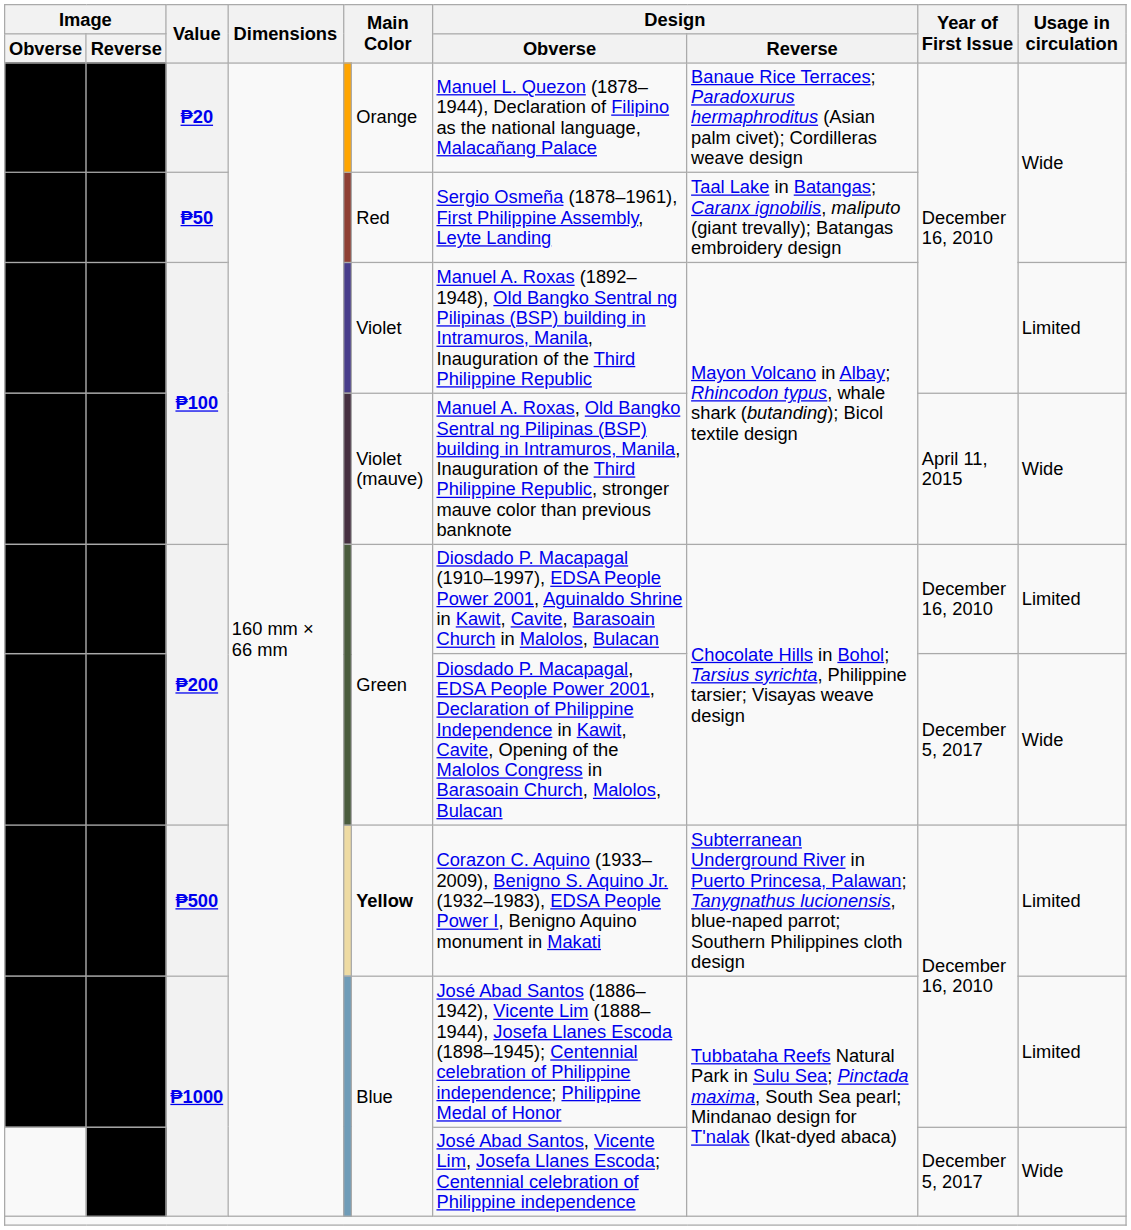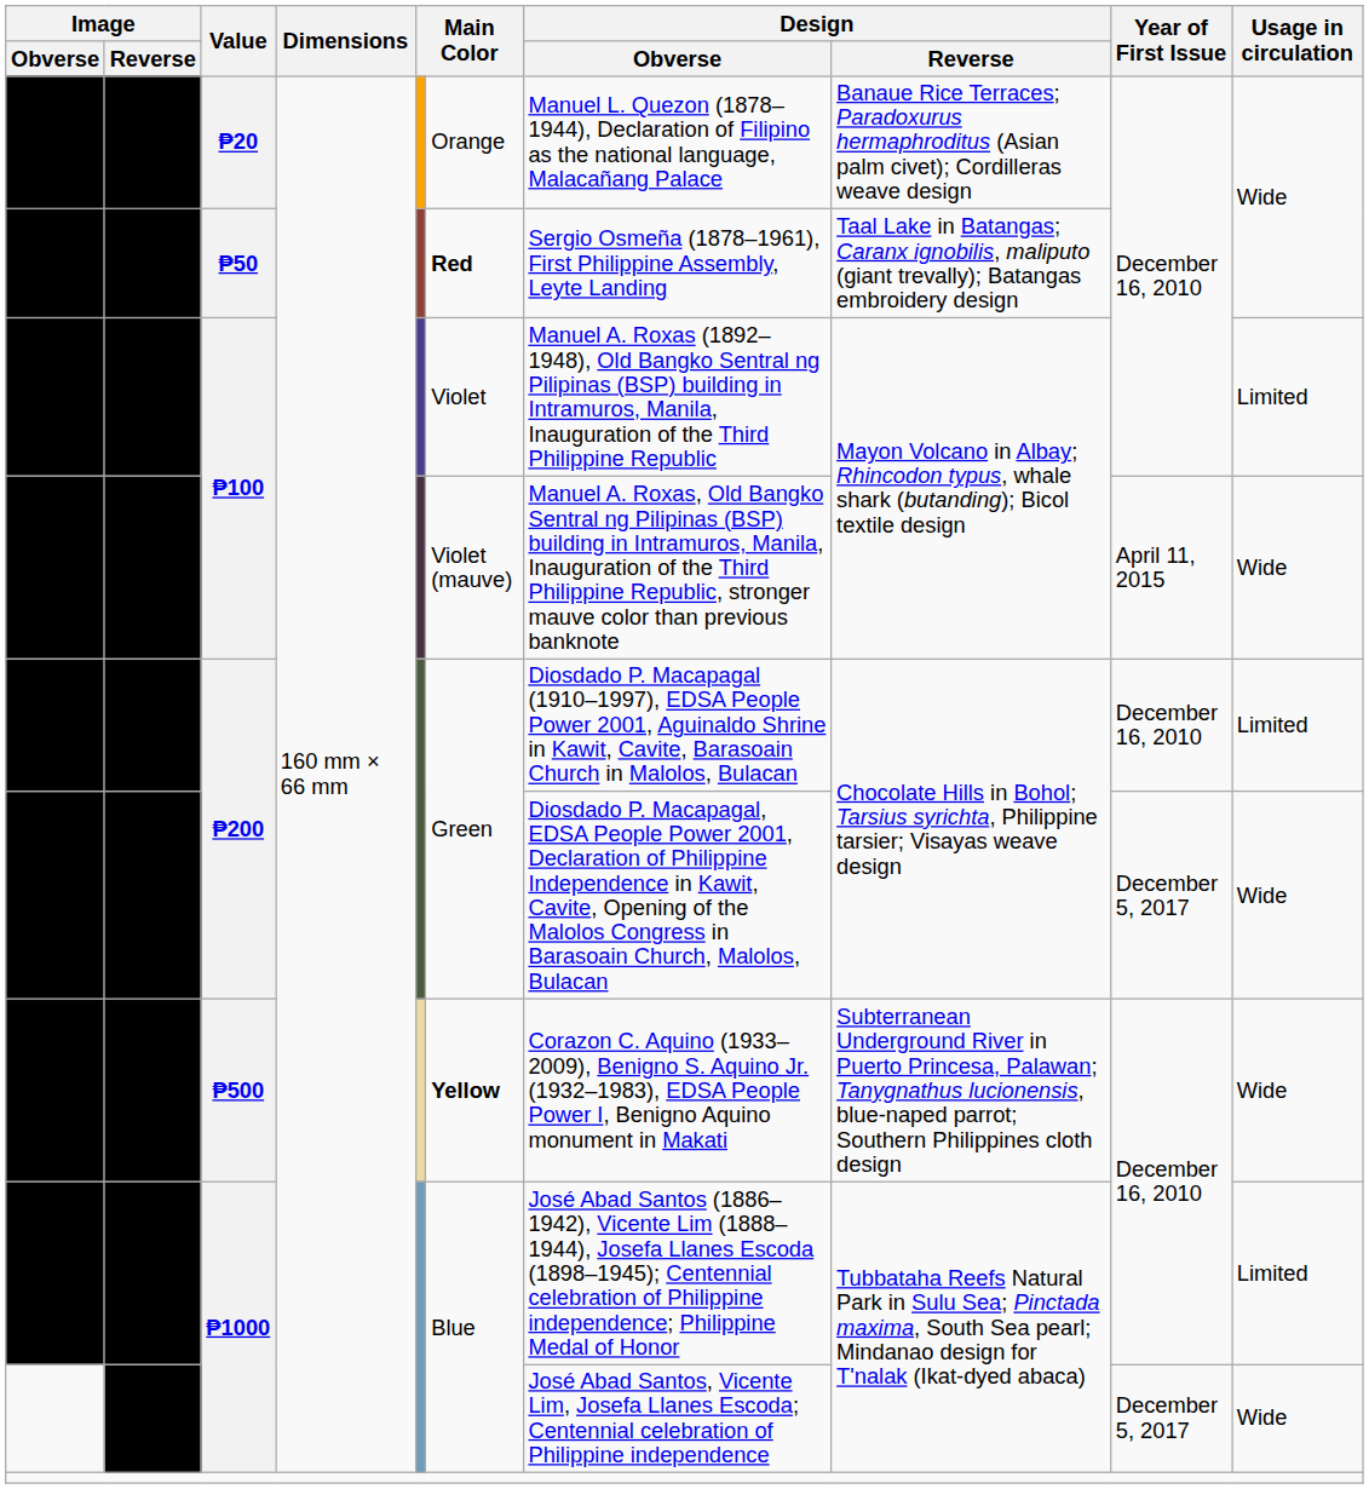 <table class="wikitable"  style="margin:auto; font-size:90%;">
 <tr>
 <th colspan="2">Image</th>
 <th rowspan="2">Value</th>
 <th rowspan="2">Dimensions</th>
 <th rowspan="2" colspan="2">Main Color</th>
 <th colspan="2">Design</th>
 <th rowspan="2">Year of First Issue</th>
 <th rowspan="2">Usage in circulation</th>
 </tr>
 <tr>
 <th>Obverse</th>
 <th>Reverse</th>
 <th>Obverse</th>
 <th>Reverse</th>
 </tr>
 <tr style="height:62px">
 <td style="text-align:center; background:#000;"></td>
 <td style="text-align:center; background:#000;"></td>
 <th><a href='#'>₱20</a></th>
 <td rowspan="9" style="text-align=center;">160 mm × 66 mm</td>
 <td style="text-align=center; background:orange;"></td>
 <td>Orange</td>
 <td><a href='#'>Manuel L. Quezon</a> (1878–1944), Declaration of <a href='#'>Filipino</a> as the national language, <a href='#'>Malacañang Palace</a></td>
 <td><a href='#'>Banaue Rice Terraces</a>; <em><a href='#'>Paradoxurus hermaphroditus</a></em> (Asian palm civet); Cordilleras weave design</td>
 <td rowspan="3">December 16, 2010</td>
 <td rowspan="2">Wide</td>
 </tr>
 <tr style="height:62px">
 <td style="text-align:center; background:#000;"></td>
 <td style="text-align:center; background:#000;"></td>
 <th><a href='#'>₱50</a></th>
 <td style="text-align=center; background:#8F4034;"></td>
-<td>Red</td>
+<td><strong>Red</strong></td>
 <td><a href='#'>Sergio Osmeña</a> (1878–1961), <a href='#'>First Philippine Assembly</a>, <a href='#'>Leyte Landing</a></td>
 <td><a href='#'>Taal Lake</a> in <a href='#'>Batangas</a>; <em><a href='#'>Caranx ignobilis</a></em>, <em>maliputo</em> (giant trevally); Batangas embroidery design</td>
 </tr>
 <tr style="height:62px">
 <td style="text-align:center; background:#000;"></td>
 <td style="text-align:center; background:#000;"></td>
 <th rowspan="2"><a href='#'>₱100</a></th>
 <td style="text-align=center; background: DarkSlateBlue;"></td>
 <td>Violet</td>
 <td><a href='#'>Manuel A. Roxas</a> (1892–1948), <a href='#'>Old Bangko Sentral ng Pilipinas (BSP) building in Intramuros, Manila</a>, Inauguration of the <a href='#'>Third Philippine Republic</a></td>
 <td rowspan="2"><a href='#'>Mayon Volcano</a> in <a href='#'>Albay</a>; <em><a href='#'>Rhincodon typus</a></em>, whale shark (<em>butanding</em>); Bicol textile design</td>
 <td>Limited</td>
 </tr>
 <tr style="height:62px">
 <td style="text-align:center; background:#000;"></td>
 <td style="text-align:center; background:#000;"></td>
 <td style="text-align=center; background:#463041;"></td>
 <td>Violet (mauve)</td>
 <td><a href='#'>Manuel A. Roxas</a>, <a href='#'>Old Bangko Sentral ng Pilipinas (BSP) building in Intramuros, Manila</a>, Inauguration of the <a href='#'>Third Philippine Republic</a>, stronger mauve color than previous banknote</td>
 <td>April 11, 2015</td>
 <td>Wide</td>
 </tr>
 <tr style="height:62px">
 <td style="text-align:center; background:#000;"></td>
 <td style="text-align:center; background:#000;"></td>
 <th rowspan="2"><a href='#'>₱200</a></th>
 <td rowspan="2" style="text-align=center; background:#4A5C3D;"></td>
 <td rowspan="2">Green</td>
 <td><a href='#'>Diosdado P. Macapagal</a> (1910–1997), <a href='#'>EDSA People Power 2001</a>, <a href='#'>Aguinaldo Shrine</a> in <a href='#'>Kawit</a>, <a href='#'>Cavite</a>, <a href='#'>Barasoain Church</a> in <a href='#'>Malolos</a>, <a href='#'>Bulacan</a></td>
 <td rowspan="2"><a href='#'>Chocolate Hills</a> in <a href='#'>Bohol</a>; <em><a href='#'>Tarsius syrichta</a></em>, Philippine tarsier; Visayas weave design</td>
 <td>December 16, 2010</td>
 <td>Limited</td>
 </tr>
 <tr style="height:62px">
 <td style="text-align:center; background:#000;"></td>
 <td style="text-align:center; background:#000;"></td>
 <td><a href='#'>Diosdado P. Macapagal</a>, <a href='#'>EDSA People Power 2001</a>, <a href='#'>Declaration of Philippine Independence</a> in <a href='#'>Kawit</a>, <a href='#'>Cavite</a>, Opening of the <a href='#'>Malolos Congress</a> in <a href='#'>Barasoain Church</a>, <a href='#'>Malolos</a>, <a href='#'>Bulacan</a></td>
 <td>December 5, 2017</td>
 <td>Wide</td>
 </tr>
 <tr style="height:62px">
 <td style="text-align:center; background:#000;"></td>
 <td style="text-align:center; background:#000;"></td>
 <th><a href='#'>₱500</a></th>
 <td style="text-align=center; background:#eedba3;"></td>
 <td><strong>Yellow</strong></td>
 <td><a href='#'>Corazon C. Aquino</a> (1933–2009), <a href='#'>Benigno S. Aquino Jr.</a> (1932–1983), <a href='#'>EDSA People Power I</a>, Benigno Aquino monument in <a href='#'>Makati</a></td>
 <td><a href='#'>Subterranean Underground River</a> in <a href='#'>Puerto Princesa, Palawan</a>; <em><a href='#'>Tanygnathus lucionensis</a></em>, blue-naped parrot; Southern Philippines cloth design</td>
 <td rowspan="2">December 16, 2010</td>
-<td>Limited</td>
+<td>Wide</td>
 </tr>
 <tr style="height:62px">
 <td style="text-align:center; background:#000;"></td>
 <td style="text-align:center; background:#000;"></td>
 <th rowspan="2"><a href='#'>₱1000</a></th>
 <td rowspan="2" style="text-align=center; background:#6F9CB8;"></td>
 <td rowspan="2">Blue</td>
 <td><a href='#'>José Abad Santos</a> (1886–1942), <a href='#'>Vicente Lim</a> (1888–1944), <a href='#'>Josefa Llanes Escoda</a> (1898–1945); <a href='#'>Centennial celebration of Philippine independence</a>; <a href='#'>Philippine Medal of Honor</a></td>
 <td rowspan="2"><a href='#'>Tubbataha Reefs</a> Natural Park in <a href='#'>Sulu Sea</a>; <em><a href='#'>Pinctada maxima</a></em>, South Sea pearl; Mindanao design for <a href='#'>T'nalak</a> (Ikat-dyed abaca)</td>
 <td>Limited</td>
 </tr>
 <tr style="height:62px">
 <td style="text-align=center;"></td>
 <td style="text-align:center; background:#000;"></td>
 <td><a href='#'>José Abad Santos</a>, <a href='#'>Vicente Lim</a>, <a href='#'>Josefa Llanes Escoda</a>; <a href='#'>Centennial celebration of Philippine independence</a></td>
 <td>December 5, 2017</td>
 <td>Wide</td>
 </tr>
 <tr>
 <td colspan="10"></td>
 </tr>
 </table>
